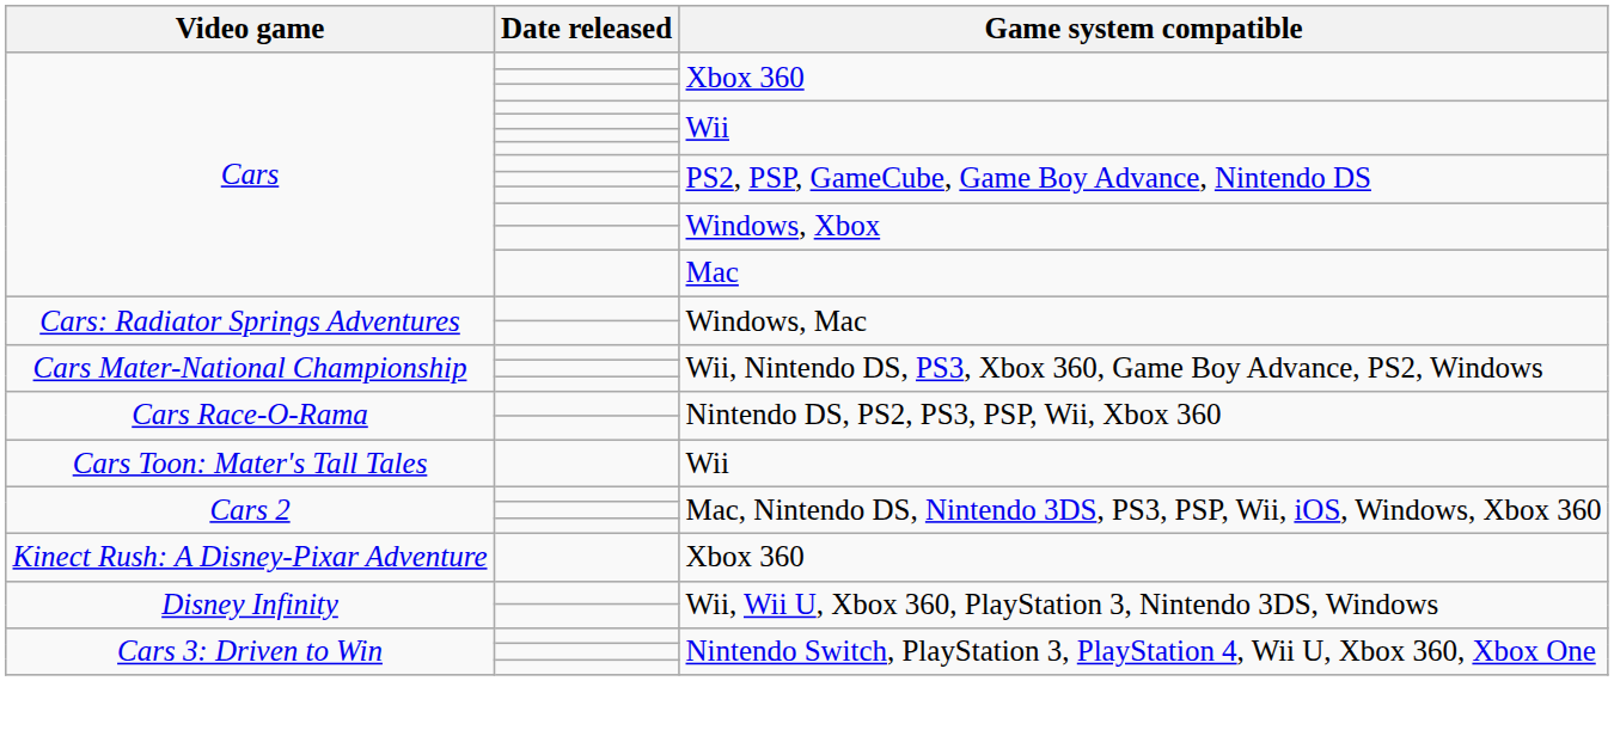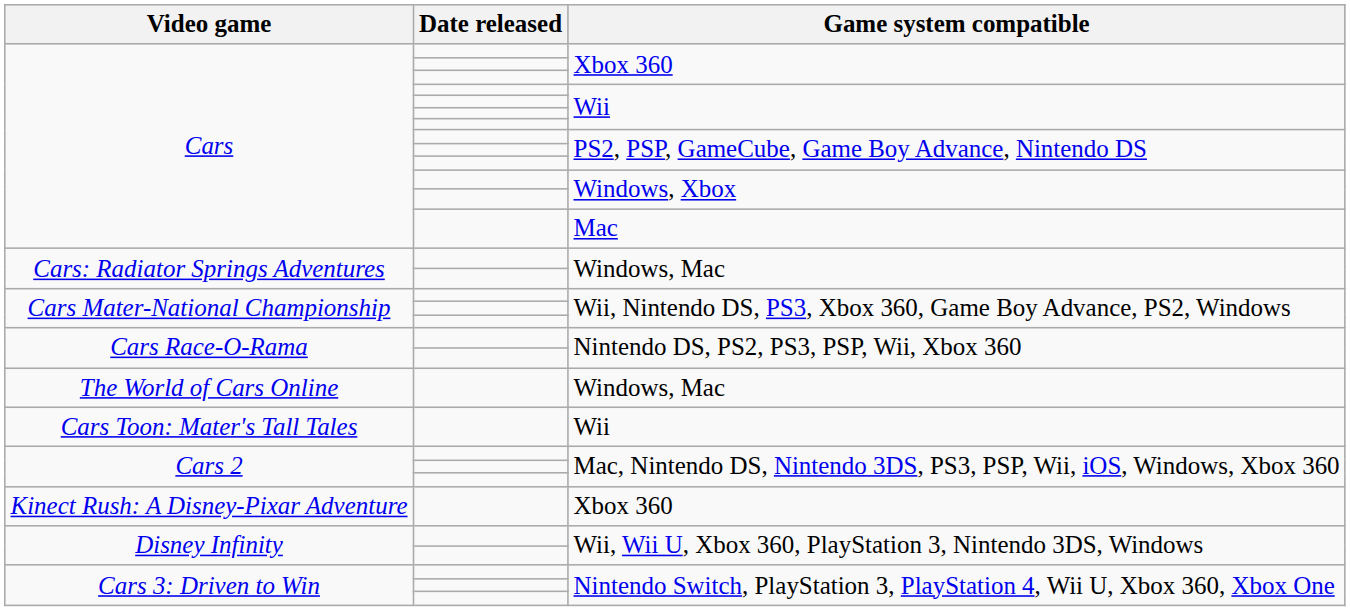 <table class="wikitable">
 <tr>
 <th>Video game</th>
 <th>Date released</th>
 <th>Game system compatible</th>
 </tr>
 <tr>
 <td rowspan="13" align="center"><em><a href='#'>Cars</a></em></td>
 <td></td>
 <td rowspan="3"><a href='#'>Xbox 360</a></td>
 </tr>
 <tr>
 <td></td>
 </tr>
 <tr>
 <td></td>
 </tr>
 <tr>
 <td></td>
 <td rowspan="4"><a href='#'>Wii</a></td>
 </tr>
 <tr>
 <td></td>
 </tr>
 <tr>
 <td></td>
 </tr>
 <tr>
 <td></td>
 </tr>
 <tr>
 <td></td>
 <td rowspan="3"><a href='#'>PS2</a>, <a href='#'>PSP</a>, <a href='#'>GameCube</a>, <a href='#'>Game Boy Advance</a>, <a href='#'>Nintendo DS</a></td>
 </tr>
 <tr>
 <td></td>
 </tr>
 <tr>
 <td></td>
 </tr>
 <tr>
 <td></td>
 <td rowspan="2"><a href='#'>Windows</a>, <a href='#'>Xbox</a></td>
 </tr>
 <tr>
 <td></td>
 </tr>
 <tr>
 <td></td>
 <td><a href='#'>Mac</a></td>
 </tr>
 <tr>
 <td rowspan="2" align="center"><em><a href='#'>Cars: Radiator Springs Adventures</a></em></td>
 <td></td>
 <td rowspan="2">Windows, Mac</td>
 </tr>
 <tr>
 <td></td>
 </tr>
 <tr>
 <td rowspan="3" align="center"><em><a href='#'>Cars Mater-National Championship</a></em></td>
 <td></td>
 <td rowspan="3">Wii, Nintendo DS, <a href='#'>PS3</a>, Xbox 360, Game Boy Advance, PS2, Windows</td>
 </tr>
 <tr>
 <td></td>
 </tr>
 <tr>
 <td></td>
 </tr>
 <tr>
 <td rowspan="2" align="center"><em><a href='#'>Cars Race-O-Rama</a></em></td>
 <td></td>
 <td rowspan="2">Nintendo DS, PS2, PS3, PSP, Wii, Xbox 360</td>
 </tr>
 <tr>
 <td></td>
 </tr>
 <tr>
+<td align="center"><em><a href='#'>The World of Cars Online</a></em></td>
+<td></td>
+<td>Windows, Mac</td>
+</tr>
+<tr>
 <td align="center"><em><a href='#'>Cars Toon: Mater's Tall Tales</a></em></td>
 <td></td>
 <td>Wii</td>
 </tr>
 <tr>
 <td rowspan="3" align="center"><em><a href='#'>Cars 2</a></em></td>
 <td></td>
 <td rowspan="3">Mac, Nintendo DS, <a href='#'>Nintendo 3DS</a>, PS3, PSP, Wii, <a href='#'>iOS</a>, Windows, Xbox 360</td>
 </tr>
 <tr>
 <td></td>
 </tr>
 <tr>
 <td></td>
 </tr>
 <tr>
 <td align="center"><em><a href='#'>Kinect Rush: A Disney-Pixar Adventure</a></em></td>
 <td></td>
 <td>Xbox 360</td>
 </tr>
 <tr>
 <td rowspan="2" align="center"><em><a href='#'>Disney Infinity</a></em></td>
 <td></td>
 <td rowspan="2">Wii, <a href='#'>Wii U</a>, Xbox 360, PlayStation 3, Nintendo 3DS, Windows</td>
 </tr>
 <tr>
 <td></td>
 </tr>
 <tr>
 <td rowspan="3" align="center"><em><a href='#'>Cars 3: Driven to Win</a></em></td>
 <td></td>
 <td rowspan="3"><a href='#'>Nintendo Switch</a>, PlayStation 3, <a href='#'>PlayStation 4</a>, Wii U, Xbox 360, <a href='#'>Xbox One</a></td>
 </tr>
 <tr>
 <td></td>
 </tr>
 <tr>
 <td></td>
 </tr>
 </table>
